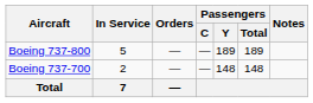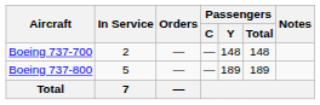 <table class="wikitable" style="margin:1em auto; text-align:center;">
 <tr>
 <th rowspan="2">Aircraft</th>
 <th rowspan="2">In Service</th>
 <th rowspan="2">Orders</th>
 <th colspan="3">Passengers</th>
 <th rowspan="2">Notes</th>
 </tr>
 <tr>
 <th><abbr>C</abbr></th>
 <th><abbr>Y</abbr></th>
 <th>Total</th>
 </tr>
 <tr>
+<td><a href='#'>Boeing 737-700</a></td>
+<td>2</td>
+<td>—</td>
+<td>—</td>
+<td>148</td>
+<td>148</td>
+<td></td>
+</tr>
+<tr>
 <td><a href='#'>Boeing 737-800</a></td>
 <td>5</td>
 <td>—</td>
 <td>—</td>
 <td>189</td>
 <td>189</td>
 <td></td>
 </tr>
 <tr>
-<td><a href='#'>Boeing 737-700</a></td>
-<td>2</td>
-<td>—</td>
-<td>—</td>
-<td>148</td>
-<td>148</td>
-<td></td>
-</tr>
-<tr>
 <th>Total</th>
 <th>7</th>
 <th>—</th>
 <th colspan="4"></th>
 </tr>
 </table>
